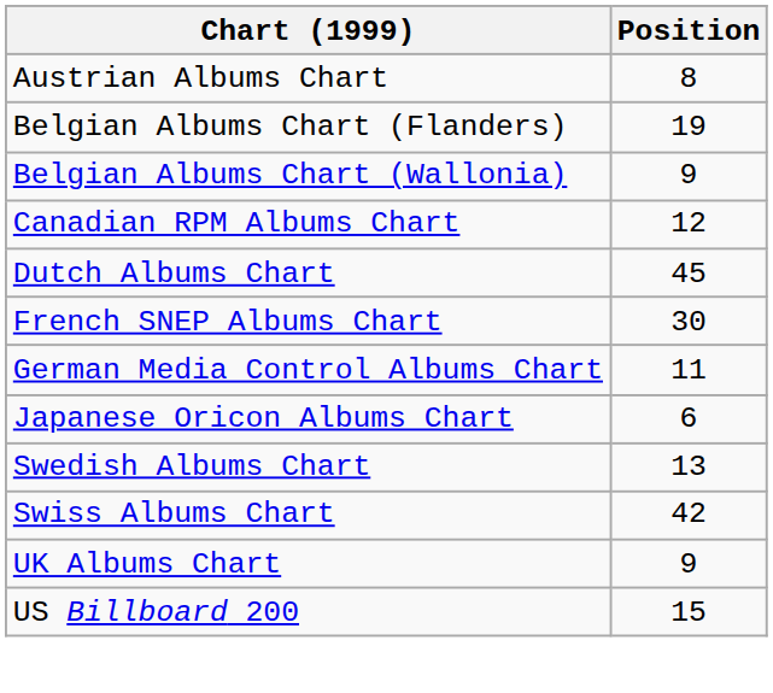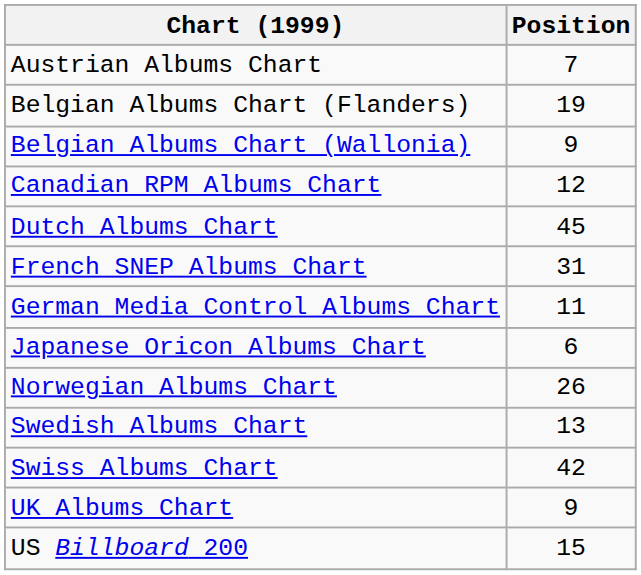 <table class="wikitable sortable" style="text-align:center;">
 <tr>
 <th>Chart (1999)</th>
 <th>Position</th>
 </tr>
 <tr>
 <td align="left">Austrian Albums Chart</td>
-<td>8</td>
+<td>7</td>
 </tr>
 <tr>
 <td align="left">Belgian Albums Chart (Flanders)</td>
 <td>19</td>
 </tr>
 <tr>
 <td align="left"><a href='#'>Belgian Albums Chart (Wallonia)</a></td>
 <td>9</td>
 </tr>
 <tr>
 <td align="left"><a href='#'>Canadian RPM Albums Chart</a></td>
 <td>12</td>
 </tr>
 <tr>
 <td align="left"><a href='#'>Dutch Albums Chart</a></td>
 <td>45</td>
 </tr>
 <tr>
 <td align="left"><a href='#'>French SNEP Albums Chart</a></td>
-<td>30</td>
+<td>31</td>
 </tr>
 <tr>
 <td align="left"><a href='#'>German Media Control Albums Chart</a></td>
 <td>11</td>
 </tr>
 <tr>
 <td align="left"><a href='#'>Japanese Oricon Albums Chart</a></td>
 <td>6</td>
+</tr>
+<tr>
+<td align="left"><a href='#'>Norwegian Albums Chart</a></td>
+<td>26</td>
 </tr>
 <tr>
 <td align="left"><a href='#'>Swedish Albums Chart</a></td>
 <td>13</td>
 </tr>
 <tr>
 <td align="left"><a href='#'>Swiss Albums Chart</a></td>
 <td>42</td>
 </tr>
 <tr>
 <td align="left"><a href='#'>UK Albums Chart</a></td>
 <td>9</td>
 </tr>
 <tr>
 <td align="left">US <a href='#'><em>Billboard</em> 200</a></td>
 <td>15</td>
 </tr>
 </table>
